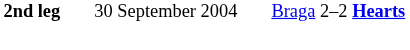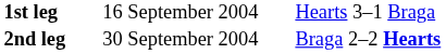 <table>
 <tr ---->
 <td width="75"></td>
 </tr>
 <tr ---->
 <td width="75"></td>
 <td width="150"></td>
 <td width="200"></td>
 </tr>
 <tr ---->
+<td><strong>1st leg</strong></td>
+<td>16 September 2004</td>
+<td><a href='#'>Hearts</a> 3–1 <a href='#'>Braga</a></td>
+</tr>
+<tr ---->
 <td><strong>2nd leg</strong></td>
 <td>30 September 2004</td>
 <td><a href='#'>Braga</a> 2–2 <strong><a href='#'>Hearts</a></strong></td>
 </tr>
 </table>
